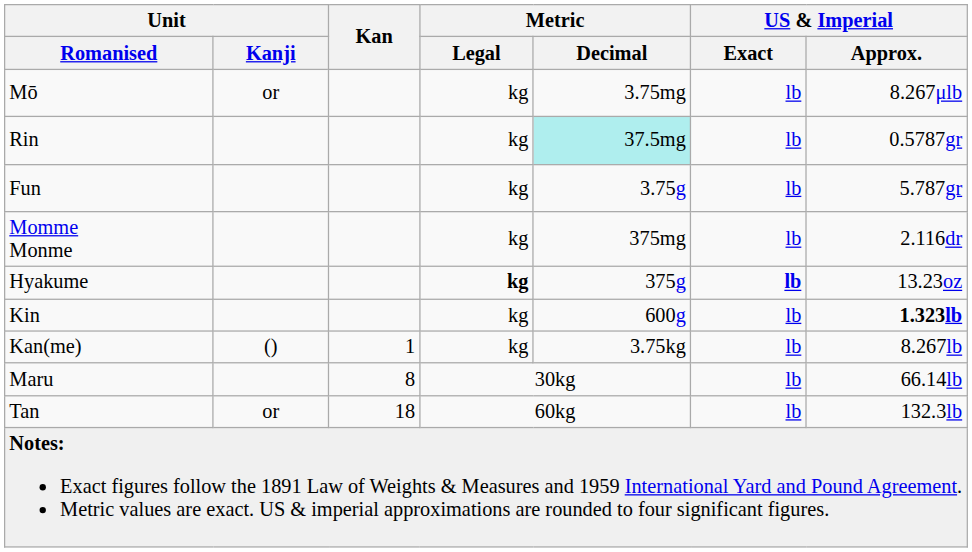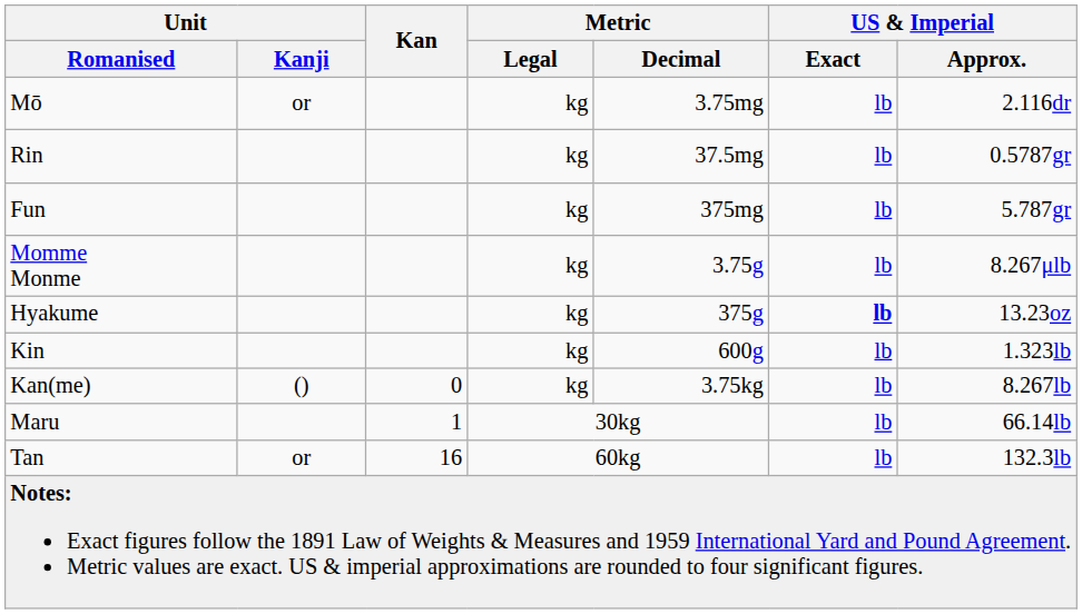 <table class="wikitable">
 <tr>
 <th colspan="2">Unit</th>
 <th rowspan="2">Kan</th>
 <th colspan="2">Metric</th>
 <th colspan="2"><a href='#'>US</a> & <a href='#'>Imperial</a></th>
 </tr>
 <tr>
 <th><a href='#'>Romanised</a></th>
 <th><a href='#'>Kanji</a></th>
 <th>Legal</th>
 <th>Decimal</th>
 <th>Exact</th>
 <th>Approx.</th>
 </tr>
 <tr style="text-align: right">
 <td style="text-align:left;">Mō</td>
 <td align="center"> or </td>
 <td height="30pt"></td>
 <td>kg</td>
 <td>3.75mg</td>
 <td><a href='#'>lb</a></td>
-<td>8.267<a href='#'>μlb</a></td>
+<td>2.116<a href='#'>dr</a></td>
 </tr>
 <tr style="text-align: right">
 <td style="text-align:left;">Rin</td>
 <td align="center"></td>
 <td height="30pt"></td>
 <td>kg</td>
-<td style="background: paleturquoise;">37.5mg</td>
+<td>37.5mg</td>
 <td><a href='#'>lb</a></td>
 <td>0.5787<a href='#'>gr</a></td>
 </tr>
 <tr style="text-align: right">
 <td style="text-align:left;">Fun</td>
 <td align="center"></td>
 <td height="30pt"></td>
 <td>kg</td>
-<td>3.75<a href='#'>g</a></td>
+<td>375mg</td>
 <td><a href='#'>lb</a></td>
 <td>5.787<a href='#'>gr</a></td>
 </tr>
 <tr style="text-align: right">
 <td style="text-align:left;"> <a href='#'>Momme</a><br>Monme</td>
 <td align="center"></td>
 <td></td>
 <td>kg</td>
-<td>375mg</td>
+<td>3.75<a href='#'>g</a></td>
 <td><a href='#'>lb</a></td>
-<td>2.116<a href='#'>dr</a></td>
+<td>8.267<a href='#'>μlb</a></td>
 </tr>
 <tr style="text-align: right">
 <td style="text-align:left;">Hyakume</td>
 <td align="center"></td>
 <td></td>
-<td><strong>kg</strong></td>
+<td>kg</td>
 <td>375<a href='#'>g</a></td>
 <td><strong><a href='#'>lb</a></strong></td>
 <td>13.23<a href='#'>oz</a></td>
 </tr>
 <tr style="text-align: right">
 <td style="text-align:left;">Kin</td>
 <td align="center"></td>
 <td></td>
 <td>kg</td>
 <td>600<a href='#'>g</a></td>
 <td><a href='#'>lb</a></td>
-<td><strong>1.323<a href='#'>lb</a></strong></td>
+<td>1.323<a href='#'>lb</a></td>
 </tr>
 <tr style="text-align: right">
 <td style="text-align:left;">Kan(me)</td>
 <td align="center">()</td>
-<td>1</td>
+<td>0</td>
 <td>kg</td>
 <td>3.75kg</td>
 <td><a href='#'>lb</a></td>
 <td>8.267<a href='#'>lb</a></td>
 </tr>
 <tr style="text-align: right">
 <td style="text-align:left;">Maru</td>
 <td align="center"></td>
-<td>8</td>
+<td>1</td>
 <td colspan=2 style="text-align:center;">30kg</td>
 <td><a href='#'>lb</a></td>
 <td>66.14<a href='#'>lb</a></td>
 </tr>
 <tr style="text-align: right">
 <td style="text-align:left;">Tan</td>
 <td align="center"> or </td>
-<td>18</td>
+<td>16</td>
 <td colspan=2 style="text-align:center;">60kg</td>
 <td><a href='#'>lb</a></td>
 <td>132.3<a href='#'>lb</a></td>
 </tr>
 <tr>
 <td colspan="13" bgcolor=#F0F0F0><strong>Notes:</strong><br><ul><li>Exact figures follow the 1891 Law of Weights & Measures and 1959 <a href='#'>International Yard and Pound Agreement</a>.</li><li>Metric values are exact. US & imperial approximations are rounded to four significant figures.</li></ul></td>
 </tr>
 </table>
